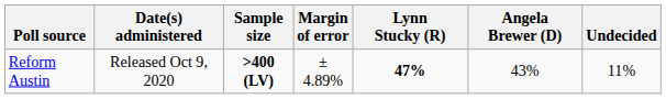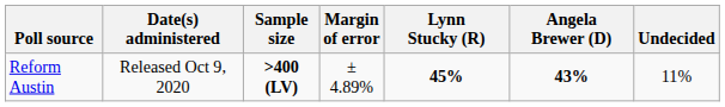 <table class="wikitable" style="font-size:90%;text-align:center;">
 <tr valign=bottom>
 <th>Poll source</th>
 <th>Date(s)<br>administered</th>
 <th>Sample<br>size</th>
 <th>Margin<br>of error</th>
 <th style="width:100px;">Lynn<br>Stucky (R)</th>
 <th style="width:100px;">Angela<br>Brewer (D)</th>
 <th>Undecided</th>
 </tr>
 <tr>
 <td style="text-align:left;"><a href='#'>Reform Austin</a></td>
 <td>Released Oct 9, 2020</td>
 <td><strong>>400 (LV)</strong></td>
 <td>± 4.89%</td>
-<td><strong>47%</strong></td>
-<td>43%</td>
+<td><strong>45%</strong></td>
+<td><strong>43%</strong></td>
 <td>11%</td>
 </tr>
 </table>
